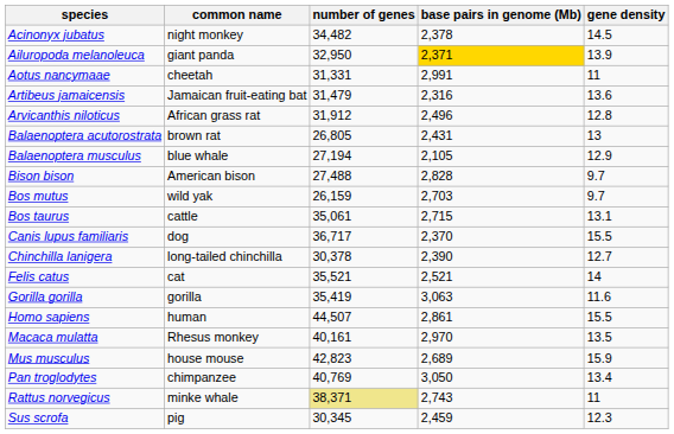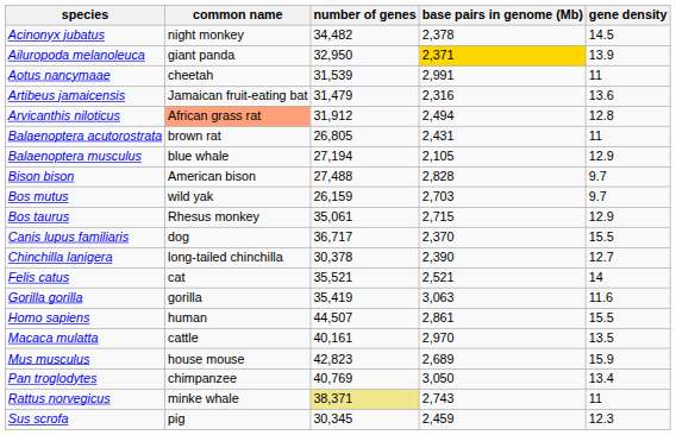 <table class="wikitable">
 <tr>
 <th>species</th>
 <th>common name</th>
 <th>number of genes</th>
 <th>base pairs in genome (Mb)</th>
 <th>gene density</th>
 </tr>
 <tr>
 <td><em><a href='#'>Acinonyx jubatus</a></em></td>
 <td>night monkey</td>
 <td>34,482</td>
 <td>2,378</td>
 <td>14.5</td>
 </tr>
 <tr>
 <td><em><a href='#'>Ailuropoda melanoleuca</a></em></td>
 <td>giant panda</td>
 <td>32,950</td>
 <td style="background: gold;">2,371</td>
 <td>13.9</td>
 </tr>
 <tr>
 <td><em><a href='#'>Aotus nancymaae</a></em></td>
 <td>cheetah</td>
-<td>31,331</td>
+<td>31,539</td>
 <td>2,991</td>
 <td>11</td>
 </tr>
 <tr>
 <td><em><a href='#'>Artibeus jamaicensis</a></em></td>
 <td>Jamaican fruit-eating bat</td>
 <td>31,479</td>
 <td>2,316</td>
 <td>13.6</td>
 </tr>
 <tr>
 <td><em><a href='#'>Arvicanthis niloticus</a></em></td>
-<td>African grass rat</td>
+<td style="background: lightsalmon;">African grass rat</td>
 <td>31,912</td>
-<td>2,496</td>
+<td>2,494</td>
 <td>12.8</td>
 </tr>
 <tr>
 <td><em><a href='#'>Balaenoptera acutorostrata</a></em></td>
 <td>brown rat</td>
 <td>26,805</td>
 <td>2,431</td>
-<td>13</td>
+<td>11</td>
 </tr>
 <tr>
 <td><em><a href='#'>Balaenoptera musculus</a></em></td>
 <td>blue whale</td>
 <td>27,194</td>
 <td>2,105</td>
 <td>12.9</td>
 </tr>
 <tr>
 <td><a href='#'><em>Bison bison</em></a></td>
 <td>American bison</td>
 <td>27,488</td>
 <td>2,828</td>
 <td>9.7</td>
 </tr>
 <tr>
 <td><em><a href='#'>Bos mutus</a></em></td>
 <td>wild yak</td>
 <td>26,159</td>
 <td>2,703</td>
 <td>9.7</td>
 </tr>
 <tr>
 <td><em><a href='#'>Bos taurus</a></em></td>
-<td>cattle</td>
+<td>Rhesus monkey</td>
 <td>35,061</td>
 <td>2,715</td>
-<td>13.1</td>
+<td>12.9</td>
 </tr>
 <tr>
 <td><em><a href='#'>Canis lupus familiaris</a></em></td>
 <td>dog</td>
 <td>36,717</td>
 <td>2,370</td>
 <td>15.5</td>
 </tr>
 <tr>
 <td><em><a href='#'>Chinchilla lanigera</a></em></td>
 <td>long-tailed chinchilla</td>
 <td>30,378</td>
 <td>2,390</td>
 <td>12.7</td>
 </tr>
 <tr>
 <td><em><a href='#'>Felis catus</a></em></td>
 <td>cat</td>
 <td>35,521</td>
 <td>2,521</td>
 <td>14</td>
 </tr>
 <tr>
 <td><em><a href='#'>Gorilla gorilla</a></em></td>
 <td>gorilla</td>
 <td>35,419</td>
 <td>3,063</td>
 <td>11.6</td>
 </tr>
 <tr>
 <td><em><a href='#'>Homo sapiens</a></em></td>
 <td>human</td>
 <td>44,507</td>
 <td>2,861</td>
 <td>15.5</td>
 </tr>
 <tr>
 <td><em><a href='#'>Macaca mulatta</a></em></td>
-<td>Rhesus monkey</td>
+<td>cattle</td>
 <td>40,161</td>
 <td>2,970</td>
 <td>13.5</td>
 </tr>
 <tr>
 <td><em><a href='#'>Mus musculus</a></em></td>
 <td>house mouse</td>
 <td>42,823</td>
 <td>2,689</td>
 <td>15.9</td>
 </tr>
 <tr>
 <td><em><a href='#'>Pan troglodytes</a></em></td>
 <td>chimpanzee</td>
 <td>40,769</td>
 <td>3,050</td>
 <td>13.4</td>
 </tr>
 <tr>
 <td><em><a href='#'>Rattus norvegicus</a></em></td>
 <td>minke whale</td>
 <td style="background: khaki;">38,371</td>
 <td>2,743</td>
 <td>11</td>
 </tr>
 <tr>
 <td><em><a href='#'>Sus scrofa</a></em></td>
 <td>pig</td>
 <td>30,345</td>
 <td>2,459</td>
 <td>12.3</td>
 </tr>
 </table>
